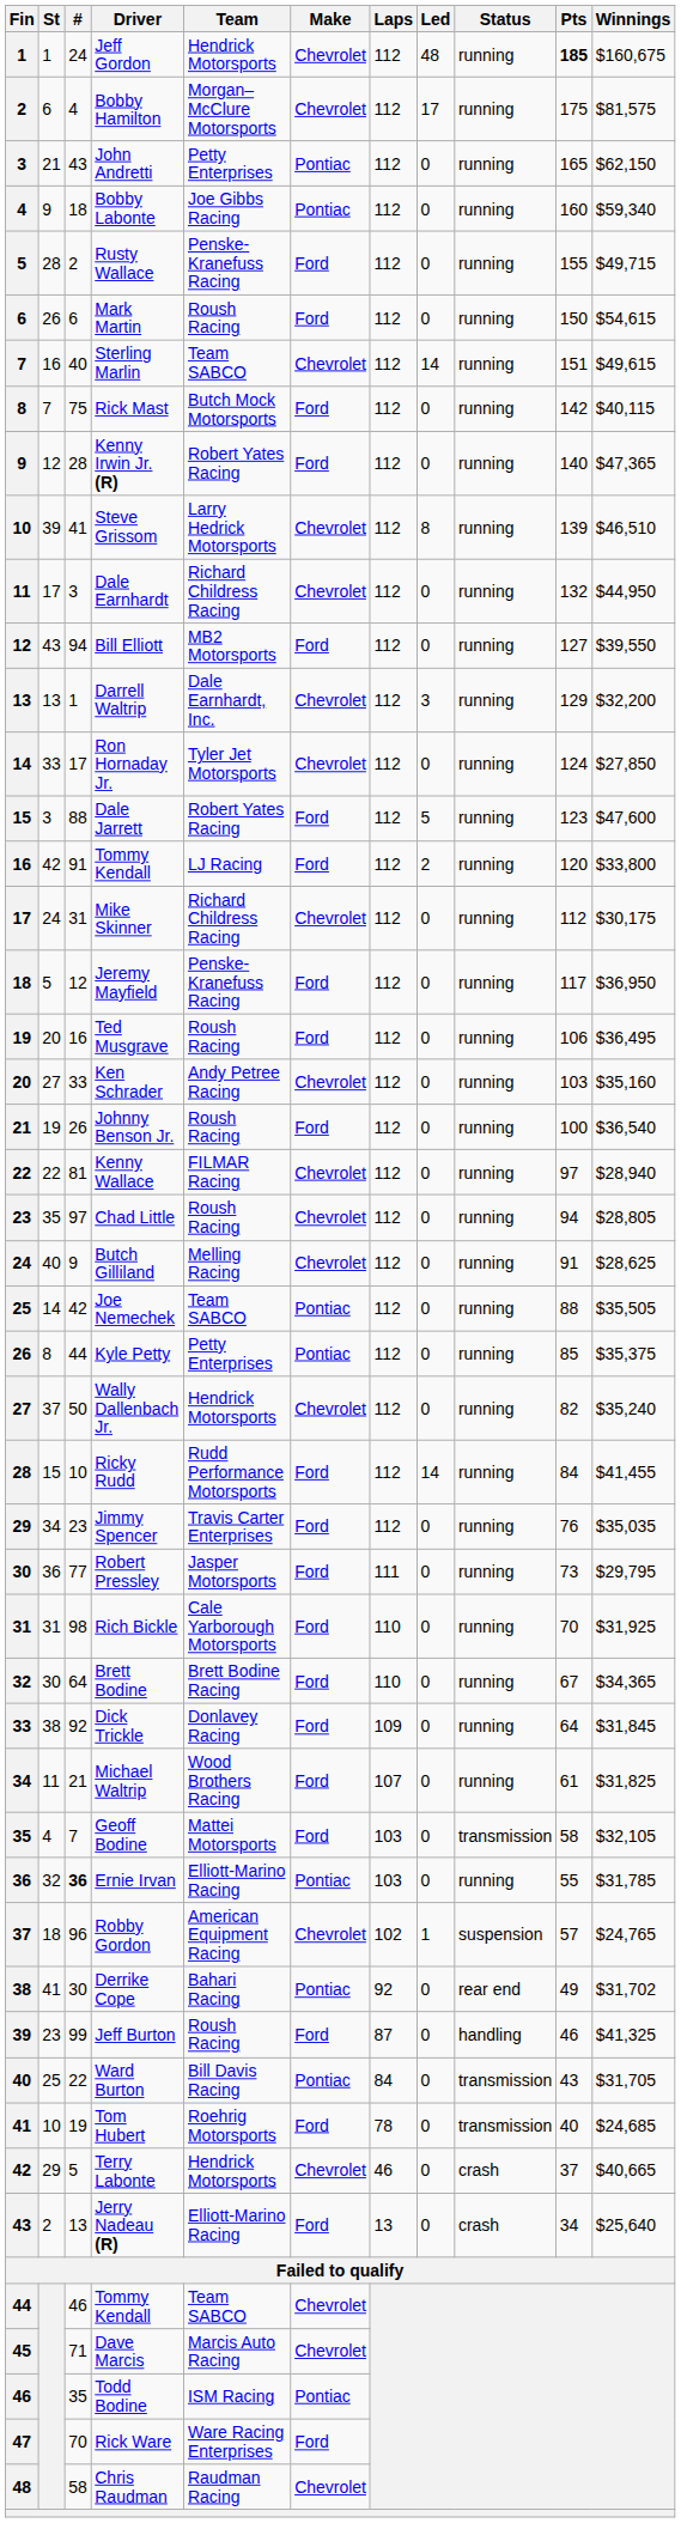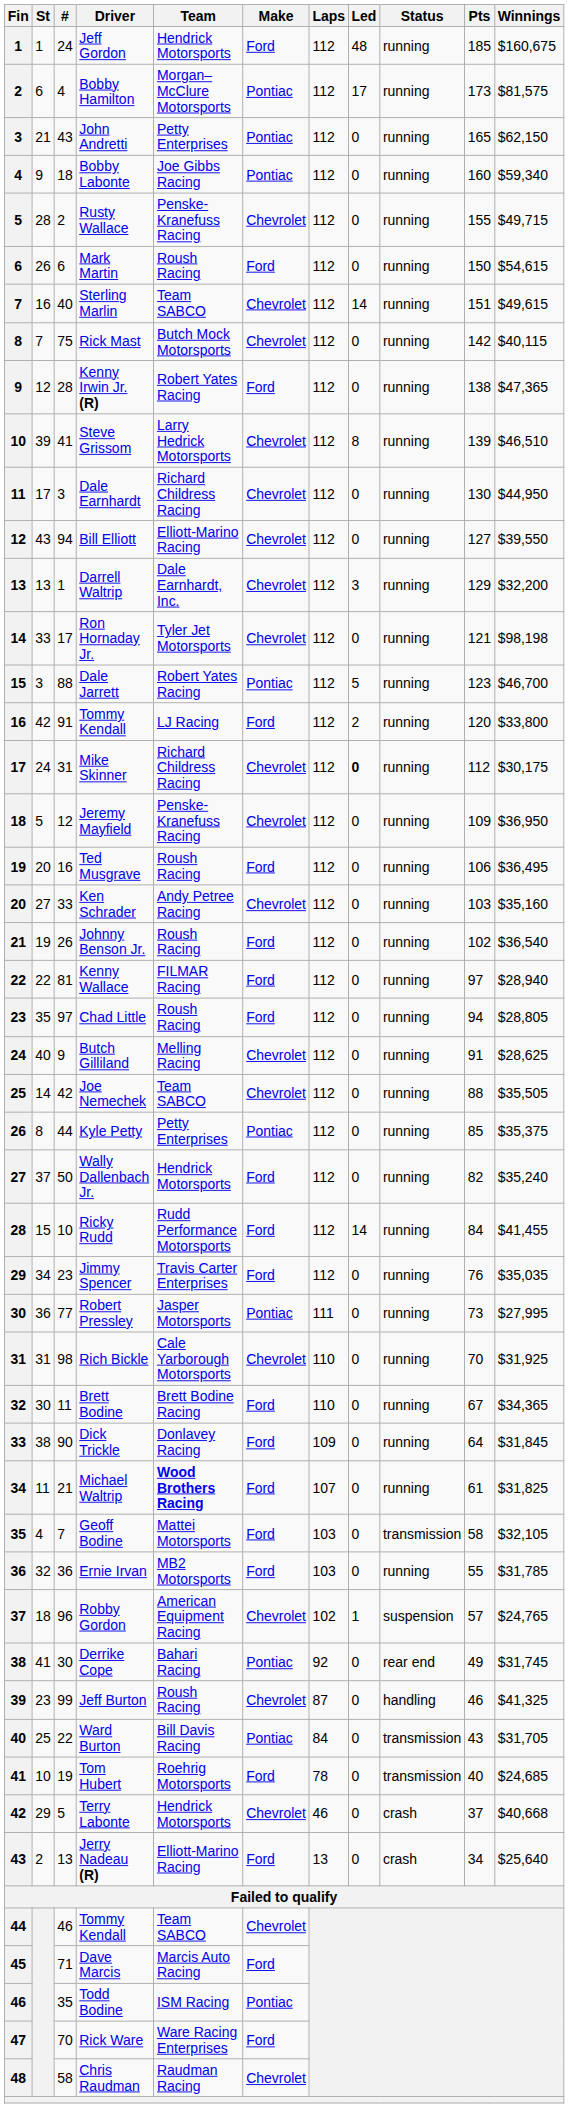 <table class="wikitable" style="font-size:95%">
 <tr>
 <th>Fin</th>
 <th>St</th>
 <th>#</th>
 <th>Driver</th>
 <th>Team</th>
 <th>Make</th>
 <th>Laps</th>
 <th>Led</th>
 <th>Status</th>
 <th>Pts</th>
 <th>Winnings</th>
 </tr>
 <tr>
 <th>1</th>
 <td>1</td>
 <td>24</td>
 <td><a href='#'>Jeff Gordon</a></td>
 <td><a href='#'>Hendrick Motorsports</a></td>
-<td><a href='#'>Chevrolet</a></td>
+<td><a href='#'>Ford</a></td>
 <td>112</td>
 <td>48</td>
 <td>running</td>
-<td><strong>185</strong></td>
+<td>185</td>
 <td>$160,675</td>
 </tr>
 <tr>
 <th>2</th>
 <td>6</td>
 <td>4</td>
 <td><a href='#'>Bobby Hamilton</a></td>
 <td><a href='#'>Morgan–McClure Motorsports</a></td>
-<td><a href='#'>Chevrolet</a></td>
+<td><a href='#'>Pontiac</a></td>
 <td>112</td>
 <td>17</td>
 <td>running</td>
-<td>175</td>
+<td>173</td>
 <td>$81,575</td>
 </tr>
 <tr>
 <th>3</th>
 <td>21</td>
 <td>43</td>
 <td><a href='#'>John Andretti</a></td>
 <td><a href='#'>Petty Enterprises</a></td>
 <td><a href='#'>Pontiac</a></td>
 <td>112</td>
 <td>0</td>
 <td>running</td>
 <td>165</td>
 <td>$62,150</td>
 </tr>
 <tr>
 <th>4</th>
 <td>9</td>
 <td>18</td>
 <td><a href='#'>Bobby Labonte</a></td>
 <td><a href='#'>Joe Gibbs Racing</a></td>
 <td><a href='#'>Pontiac</a></td>
 <td>112</td>
 <td>0</td>
 <td>running</td>
 <td>160</td>
 <td>$59,340</td>
 </tr>
 <tr>
 <th>5</th>
 <td>28</td>
 <td>2</td>
 <td><a href='#'>Rusty Wallace</a></td>
 <td><a href='#'>Penske-Kranefuss Racing</a></td>
-<td><a href='#'>Ford</a></td>
+<td><a href='#'>Chevrolet</a></td>
 <td>112</td>
 <td>0</td>
 <td>running</td>
 <td>155</td>
 <td>$49,715</td>
 </tr>
 <tr>
 <th>6</th>
 <td>26</td>
 <td>6</td>
 <td><a href='#'>Mark Martin</a></td>
 <td><a href='#'>Roush Racing</a></td>
 <td><a href='#'>Ford</a></td>
 <td>112</td>
 <td>0</td>
 <td>running</td>
 <td>150</td>
 <td>$54,615</td>
 </tr>
 <tr>
 <th>7</th>
 <td>16</td>
 <td>40</td>
 <td><a href='#'>Sterling Marlin</a></td>
 <td><a href='#'>Team SABCO</a></td>
 <td><a href='#'>Chevrolet</a></td>
 <td>112</td>
 <td>14</td>
 <td>running</td>
 <td>151</td>
 <td>$49,615</td>
 </tr>
 <tr>
 <th>8</th>
 <td>7</td>
 <td>75</td>
 <td><a href='#'>Rick Mast</a></td>
 <td><a href='#'>Butch Mock Motorsports</a></td>
-<td><a href='#'>Ford</a></td>
+<td><a href='#'>Chevrolet</a></td>
 <td>112</td>
 <td>0</td>
 <td>running</td>
 <td>142</td>
 <td>$40,115</td>
 </tr>
 <tr>
 <th>9</th>
 <td>12</td>
 <td>28</td>
 <td><a href='#'>Kenny Irwin Jr.</a> <strong>(R)</strong></td>
 <td><a href='#'>Robert Yates Racing</a></td>
 <td><a href='#'>Ford</a></td>
 <td>112</td>
 <td>0</td>
 <td>running</td>
-<td>140</td>
+<td>138</td>
 <td>$47,365</td>
 </tr>
 <tr>
 <th>10</th>
 <td>39</td>
 <td>41</td>
 <td><a href='#'>Steve Grissom</a></td>
 <td><a href='#'>Larry Hedrick Motorsports</a></td>
 <td><a href='#'>Chevrolet</a></td>
 <td>112</td>
 <td>8</td>
 <td>running</td>
 <td>139</td>
 <td>$46,510</td>
 </tr>
 <tr>
 <th>11</th>
 <td>17</td>
 <td>3</td>
 <td><a href='#'>Dale Earnhardt</a></td>
 <td><a href='#'>Richard Childress Racing</a></td>
 <td><a href='#'>Chevrolet</a></td>
 <td>112</td>
 <td>0</td>
 <td>running</td>
-<td>132</td>
+<td>130</td>
 <td>$44,950</td>
 </tr>
 <tr>
 <th>12</th>
 <td>43</td>
 <td>94</td>
 <td><a href='#'>Bill Elliott</a></td>
-<td><a href='#'>MB2 Motorsports</a></td>
-<td><a href='#'>Ford</a></td>
+<td><a href='#'>Elliott-Marino Racing</a></td>
+<td><a href='#'>Chevrolet</a></td>
 <td>112</td>
 <td>0</td>
 <td>running</td>
 <td>127</td>
 <td>$39,550</td>
 </tr>
 <tr>
 <th>13</th>
 <td>13</td>
 <td>1</td>
 <td><a href='#'>Darrell Waltrip</a></td>
 <td><a href='#'>Dale Earnhardt, Inc.</a></td>
 <td><a href='#'>Chevrolet</a></td>
 <td>112</td>
 <td>3</td>
 <td>running</td>
 <td>129</td>
 <td>$32,200</td>
 </tr>
 <tr>
 <th>14</th>
 <td>33</td>
 <td>17</td>
 <td><a href='#'>Ron Hornaday Jr.</a></td>
 <td><a href='#'>Tyler Jet Motorsports</a></td>
 <td><a href='#'>Chevrolet</a></td>
 <td>112</td>
 <td>0</td>
 <td>running</td>
-<td>124</td>
-<td>$27,850</td>
+<td>121</td>
+<td>$98,198</td>
 </tr>
 <tr>
 <th>15</th>
 <td>3</td>
 <td>88</td>
 <td><a href='#'>Dale Jarrett</a></td>
 <td><a href='#'>Robert Yates Racing</a></td>
-<td><a href='#'>Ford</a></td>
+<td><a href='#'>Pontiac</a></td>
 <td>112</td>
 <td>5</td>
 <td>running</td>
 <td>123</td>
-<td>$47,600</td>
+<td>$46,700</td>
 </tr>
 <tr>
 <th>16</th>
 <td>42</td>
 <td>91</td>
 <td><a href='#'>Tommy Kendall</a></td>
 <td><a href='#'>LJ Racing</a></td>
 <td><a href='#'>Ford</a></td>
 <td>112</td>
 <td>2</td>
 <td>running</td>
 <td>120</td>
 <td>$33,800</td>
 </tr>
 <tr>
 <th>17</th>
 <td>24</td>
 <td>31</td>
 <td><a href='#'>Mike Skinner</a></td>
 <td><a href='#'>Richard Childress Racing</a></td>
 <td><a href='#'>Chevrolet</a></td>
 <td>112</td>
-<td>0</td>
+<td><strong>0</strong></td>
 <td>running</td>
 <td>112</td>
 <td>$30,175</td>
 </tr>
 <tr>
 <th>18</th>
 <td>5</td>
 <td>12</td>
 <td><a href='#'>Jeremy Mayfield</a></td>
 <td><a href='#'>Penske-Kranefuss Racing</a></td>
-<td><a href='#'>Ford</a></td>
+<td><a href='#'>Chevrolet</a></td>
 <td>112</td>
 <td>0</td>
 <td>running</td>
-<td>117</td>
+<td>109</td>
 <td>$36,950</td>
 </tr>
 <tr>
 <th>19</th>
 <td>20</td>
 <td>16</td>
 <td><a href='#'>Ted Musgrave</a></td>
 <td><a href='#'>Roush Racing</a></td>
 <td><a href='#'>Ford</a></td>
 <td>112</td>
 <td>0</td>
 <td>running</td>
 <td>106</td>
 <td>$36,495</td>
 </tr>
 <tr>
 <th>20</th>
 <td>27</td>
 <td>33</td>
 <td><a href='#'>Ken Schrader</a></td>
 <td><a href='#'>Andy Petree Racing</a></td>
 <td><a href='#'>Chevrolet</a></td>
 <td>112</td>
 <td>0</td>
 <td>running</td>
 <td>103</td>
 <td>$35,160</td>
 </tr>
 <tr>
 <th>21</th>
 <td>19</td>
 <td>26</td>
 <td><a href='#'>Johnny Benson Jr.</a></td>
 <td><a href='#'>Roush Racing</a></td>
 <td><a href='#'>Ford</a></td>
 <td>112</td>
 <td>0</td>
 <td>running</td>
-<td>100</td>
+<td>102</td>
 <td>$36,540</td>
 </tr>
 <tr>
 <th>22</th>
 <td>22</td>
 <td>81</td>
 <td><a href='#'>Kenny Wallace</a></td>
 <td><a href='#'>FILMAR Racing</a></td>
-<td><a href='#'>Chevrolet</a></td>
+<td><a href='#'>Ford</a></td>
 <td>112</td>
 <td>0</td>
 <td>running</td>
 <td>97</td>
 <td>$28,940</td>
 </tr>
 <tr>
 <th>23</th>
 <td>35</td>
 <td>97</td>
 <td><a href='#'>Chad Little</a></td>
 <td><a href='#'>Roush Racing</a></td>
-<td><a href='#'>Chevrolet</a></td>
+<td><a href='#'>Ford</a></td>
 <td>112</td>
 <td>0</td>
 <td>running</td>
 <td>94</td>
 <td>$28,805</td>
 </tr>
 <tr>
 <th>24</th>
 <td>40</td>
 <td>9</td>
 <td><a href='#'>Butch Gilliland</a></td>
 <td><a href='#'>Melling Racing</a></td>
 <td><a href='#'>Chevrolet</a></td>
 <td>112</td>
 <td>0</td>
 <td>running</td>
 <td>91</td>
 <td>$28,625</td>
 </tr>
 <tr>
 <th>25</th>
 <td>14</td>
 <td>42</td>
 <td><a href='#'>Joe Nemechek</a></td>
 <td><a href='#'>Team SABCO</a></td>
-<td><a href='#'>Pontiac</a></td>
+<td><a href='#'>Chevrolet</a></td>
 <td>112</td>
 <td>0</td>
 <td>running</td>
 <td>88</td>
 <td>$35,505</td>
 </tr>
 <tr>
 <th>26</th>
 <td>8</td>
 <td>44</td>
 <td><a href='#'>Kyle Petty</a></td>
 <td><a href='#'>Petty Enterprises</a></td>
 <td><a href='#'>Pontiac</a></td>
 <td>112</td>
 <td>0</td>
 <td>running</td>
 <td>85</td>
 <td>$35,375</td>
 </tr>
 <tr>
 <th>27</th>
 <td>37</td>
 <td>50</td>
 <td><a href='#'>Wally Dallenbach Jr.</a></td>
 <td><a href='#'>Hendrick Motorsports</a></td>
-<td><a href='#'>Chevrolet</a></td>
+<td><a href='#'>Ford</a></td>
 <td>112</td>
 <td>0</td>
 <td>running</td>
 <td>82</td>
 <td>$35,240</td>
 </tr>
 <tr>
 <th>28</th>
 <td>15</td>
 <td>10</td>
 <td><a href='#'>Ricky Rudd</a></td>
 <td><a href='#'>Rudd Performance Motorsports</a></td>
 <td><a href='#'>Ford</a></td>
 <td>112</td>
 <td>14</td>
 <td>running</td>
 <td>84</td>
 <td>$41,455</td>
 </tr>
 <tr>
 <th>29</th>
 <td>34</td>
 <td>23</td>
 <td><a href='#'>Jimmy Spencer</a></td>
 <td><a href='#'>Travis Carter Enterprises</a></td>
 <td><a href='#'>Ford</a></td>
 <td>112</td>
 <td>0</td>
 <td>running</td>
 <td>76</td>
 <td>$35,035</td>
 </tr>
 <tr>
 <th>30</th>
 <td>36</td>
 <td>77</td>
 <td><a href='#'>Robert Pressley</a></td>
 <td><a href='#'>Jasper Motorsports</a></td>
-<td><a href='#'>Ford</a></td>
+<td><a href='#'>Pontiac</a></td>
 <td>111</td>
 <td>0</td>
 <td>running</td>
 <td>73</td>
-<td>$29,795</td>
+<td>$27,995</td>
 </tr>
 <tr>
 <th>31</th>
 <td>31</td>
 <td>98</td>
 <td><a href='#'>Rich Bickle</a></td>
 <td><a href='#'>Cale Yarborough Motorsports</a></td>
-<td><a href='#'>Ford</a></td>
+<td><a href='#'>Chevrolet</a></td>
 <td>110</td>
 <td>0</td>
 <td>running</td>
 <td>70</td>
 <td>$31,925</td>
 </tr>
 <tr>
 <th>32</th>
 <td>30</td>
-<td>64</td>
+<td>11</td>
 <td><a href='#'>Brett Bodine</a></td>
 <td><a href='#'>Brett Bodine Racing</a></td>
 <td><a href='#'>Ford</a></td>
 <td>110</td>
 <td>0</td>
 <td>running</td>
 <td>67</td>
 <td>$34,365</td>
 </tr>
 <tr>
 <th>33</th>
 <td>38</td>
-<td>92</td>
+<td>90</td>
 <td><a href='#'>Dick Trickle</a></td>
 <td><a href='#'>Donlavey Racing</a></td>
 <td><a href='#'>Ford</a></td>
 <td>109</td>
 <td>0</td>
 <td>running</td>
 <td>64</td>
 <td>$31,845</td>
 </tr>
 <tr>
 <th>34</th>
 <td>11</td>
 <td>21</td>
 <td><a href='#'>Michael Waltrip</a></td>
-<td><a href='#'>Wood Brothers Racing</a></td>
+<td><strong><a href='#'>Wood Brothers Racing</a></strong></td>
 <td><a href='#'>Ford</a></td>
 <td>107</td>
 <td>0</td>
 <td>running</td>
 <td>61</td>
 <td>$31,825</td>
 </tr>
 <tr>
 <th>35</th>
 <td>4</td>
 <td>7</td>
 <td><a href='#'>Geoff Bodine</a></td>
 <td><a href='#'>Mattei Motorsports</a></td>
 <td><a href='#'>Ford</a></td>
 <td>103</td>
 <td>0</td>
 <td>transmission</td>
 <td>58</td>
 <td>$32,105</td>
 </tr>
 <tr>
 <th>36</th>
 <td>32</td>
-<td><strong>36</strong></td>
+<td>36</td>
 <td><a href='#'>Ernie Irvan</a></td>
-<td><a href='#'>Elliott-Marino Racing</a></td>
-<td><a href='#'>Pontiac</a></td>
+<td><a href='#'>MB2 Motorsports</a></td>
+<td><a href='#'>Ford</a></td>
 <td>103</td>
 <td>0</td>
 <td>running</td>
 <td>55</td>
 <td>$31,785</td>
 </tr>
 <tr>
 <th>37</th>
 <td>18</td>
 <td>96</td>
 <td><a href='#'>Robby Gordon</a></td>
 <td><a href='#'>American Equipment Racing</a></td>
 <td><a href='#'>Chevrolet</a></td>
 <td>102</td>
 <td>1</td>
 <td>suspension</td>
 <td>57</td>
 <td>$24,765</td>
 </tr>
 <tr>
 <th>38</th>
 <td>41</td>
 <td>30</td>
 <td><a href='#'>Derrike Cope</a></td>
 <td><a href='#'>Bahari Racing</a></td>
 <td><a href='#'>Pontiac</a></td>
 <td>92</td>
 <td>0</td>
 <td>rear end</td>
 <td>49</td>
-<td>$31,702</td>
+<td>$31,745</td>
 </tr>
 <tr>
 <th>39</th>
 <td>23</td>
 <td>99</td>
 <td><a href='#'>Jeff Burton</a></td>
 <td><a href='#'>Roush Racing</a></td>
-<td><a href='#'>Ford</a></td>
+<td><a href='#'>Chevrolet</a></td>
 <td>87</td>
 <td>0</td>
 <td>handling</td>
 <td>46</td>
 <td>$41,325</td>
 </tr>
 <tr>
 <th>40</th>
 <td>25</td>
 <td>22</td>
 <td><a href='#'>Ward Burton</a></td>
 <td><a href='#'>Bill Davis Racing</a></td>
 <td><a href='#'>Pontiac</a></td>
 <td>84</td>
 <td>0</td>
 <td>transmission</td>
 <td>43</td>
 <td>$31,705</td>
 </tr>
 <tr>
 <th>41</th>
 <td>10</td>
 <td>19</td>
 <td><a href='#'>Tom Hubert</a></td>
 <td><a href='#'>Roehrig Motorsports</a></td>
 <td><a href='#'>Ford</a></td>
 <td>78</td>
 <td>0</td>
 <td>transmission</td>
 <td>40</td>
 <td>$24,685</td>
 </tr>
 <tr>
 <th>42</th>
 <td>29</td>
 <td>5</td>
 <td><a href='#'>Terry Labonte</a></td>
 <td><a href='#'>Hendrick Motorsports</a></td>
 <td><a href='#'>Chevrolet</a></td>
 <td>46</td>
 <td>0</td>
 <td>crash</td>
 <td>37</td>
-<td>$40,665</td>
+<td>$40,668</td>
 </tr>
 <tr>
 <th>43</th>
 <td>2</td>
 <td>13</td>
 <td><a href='#'>Jerry Nadeau</a> <strong>(R)</strong></td>
 <td><a href='#'>Elliott-Marino Racing</a></td>
 <td><a href='#'>Ford</a></td>
 <td>13</td>
 <td>0</td>
 <td>crash</td>
 <td>34</td>
 <td>$25,640</td>
 </tr>
 <tr>
 <th colspan="11">Failed to qualify</th>
 </tr>
 <tr>
 <th>44</th>
 <th rowspan="5"></th>
 <td>46</td>
 <td><a href='#'>Tommy Kendall</a></td>
 <td><a href='#'>Team SABCO</a></td>
 <td><a href='#'>Chevrolet</a></td>
 <th colspan="5" rowspan="5"></th>
 </tr>
 <tr>
 <th>45</th>
 <td>71</td>
 <td><a href='#'>Dave Marcis</a></td>
 <td><a href='#'>Marcis Auto Racing</a></td>
-<td><a href='#'>Chevrolet</a></td>
+<td><a href='#'>Ford</a></td>
 </tr>
 <tr>
 <th>46</th>
 <td>35</td>
 <td><a href='#'>Todd Bodine</a></td>
 <td><a href='#'>ISM Racing</a></td>
 <td><a href='#'>Pontiac</a></td>
 </tr>
 <tr>
 <th>47</th>
 <td>70</td>
 <td><a href='#'>Rick Ware</a></td>
 <td><a href='#'>Ware Racing Enterprises</a></td>
 <td><a href='#'>Ford</a></td>
 </tr>
 <tr>
 <th>48</th>
 <td>58</td>
 <td><a href='#'>Chris Raudman</a></td>
 <td><a href='#'>Raudman Racing</a></td>
 <td><a href='#'>Chevrolet</a></td>
 </tr>
 <tr>
 <th colspan="11"></th>
 </tr>
 </table>
